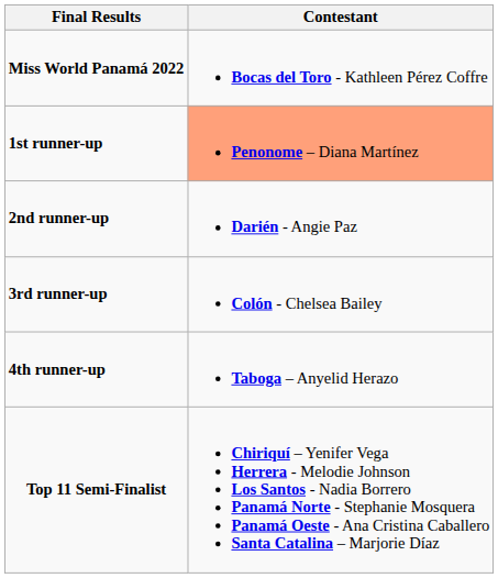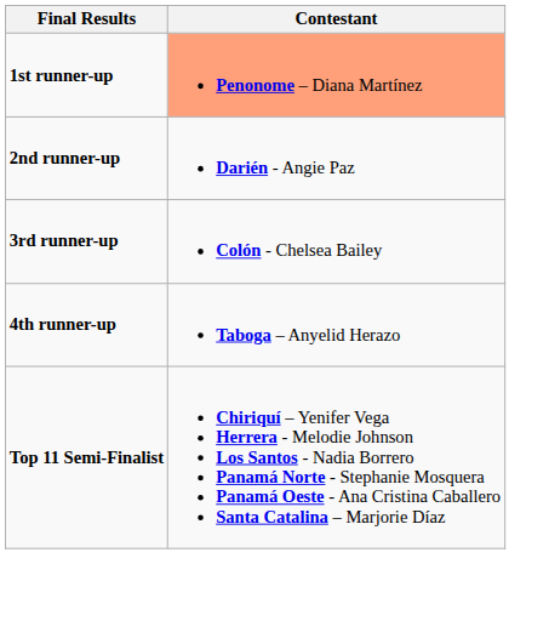 <table class="wikitable" border="1">
 <tr>
 <th>Final Results</th>
 <th>Contestant</th>
-</tr>
-<tr>
-<td><strong>Miss World Panamá 2022</strong></td>
-<td><br><ul><li><strong> <a href='#'> Bocas del Toro</a></strong> -  Kathleen Pérez Coffre</li></ul></td>
 </tr>
 <tr>
 <td><strong>1st runner-up</strong></td>
 <td style="background: lightsalmon;"><br><ul><li><strong> <a href='#'>Penonome</a></strong> – Diana Martínez</li></ul></td>
 </tr>
 <tr>
 <td><strong>2nd runner-up</strong></td>
 <td><br><ul><li><strong> <a href='#'>Darién</a></strong> - Angie Paz</li></ul></td>
 </tr>
 <tr>
 <td><strong>3rd runner-up</strong></td>
 <td><br><ul><li><strong> <a href='#'>Colón</a></strong> - Chelsea Bailey</li></ul></td>
 </tr>
 <tr>
 <td><strong>4th runner-up</strong></td>
 <td><br><ul><li><strong> <a href='#'>Taboga</a></strong> – Anyelid Herazo</li></ul></td>
 </tr>
 <tr>
 <td style="text-align:center;"><strong>Top 11 Semi-Finalist</strong></td>
 <td><br><ul><li><strong> <a href='#'>Chiriquí</a></strong> – Yenifer Vega</li><li><strong> <a href='#'>Herrera</a></strong> - Melodie Johnson</li><li><strong> <a href='#'>Los Santos</a></strong> - Nadia Borrero</li><li><strong> <a href='#'>Panamá Norte</a></strong> - Stephanie Mosquera</li><li><strong> <a href='#'>Panamá Oeste</a></strong> - Ana Cristina Caballero</li><li><strong> <a href='#'>Santa Catalina</a></strong> – Marjorie Díaz</li></ul></td>
 </tr>
 </table>
